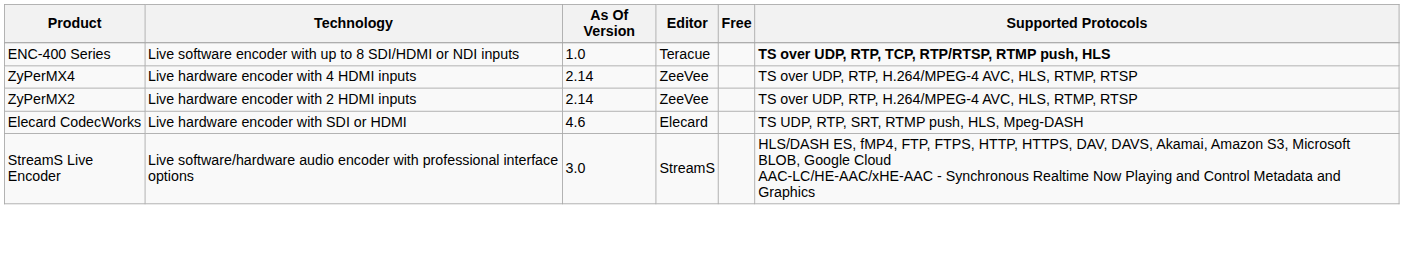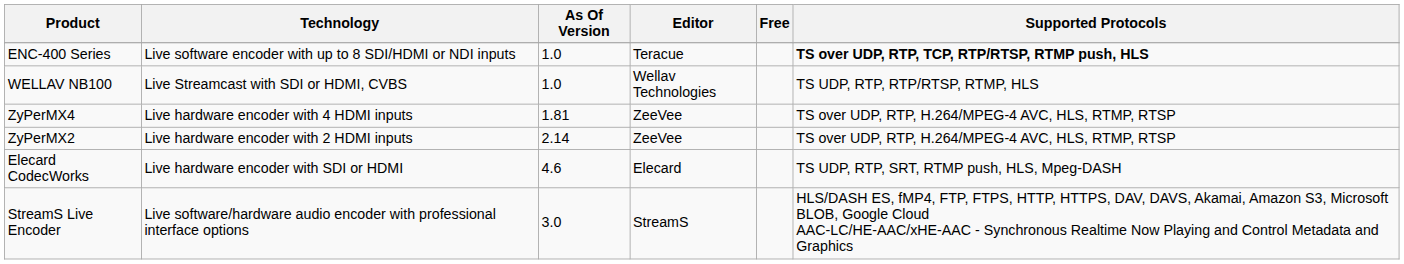 <table class="wikitable">
 <tr>
 <th>Product</th>
 <th>Technology</th>
 <th>As Of Version</th>
 <th>Editor</th>
 <th>Free</th>
 <th>Supported Protocols</th>
 </tr>
 <tr>
 </tr>
 <tr>
 <td>ENC-400 Series</td>
 <td>Live software encoder with up to 8 SDI/HDMI or NDI inputs</td>
 <td>1.0</td>
 <td>Teracue</td>
 <td></td>
 <td><strong>TS over UDP, RTP, TCP, RTP/RTSP, RTMP push, HLS</strong></td>
 </tr>
 <tr>
+<td>WELLAV NB100</td>
+<td>Live Streamcast with SDI or HDMI, CVBS</td>
+<td>1.0</td>
+<td>Wellav Technologies</td>
+<td></td>
+<td>TS UDP, RTP, RTP/RTSP, RTMP, HLS</td>
+</tr>
+<tr>
 <td>ZyPerMX4</td>
 <td>Live hardware encoder with 4 HDMI inputs</td>
-<td>2.14</td>
+<td>1.81</td>
 <td>ZeeVee</td>
 <td></td>
 <td>TS over UDP, RTP, H.264/MPEG-4 AVC, HLS, RTMP, RTSP</td>
 </tr>
 <tr>
 <td>ZyPerMX2</td>
 <td>Live hardware encoder with 2 HDMI inputs</td>
 <td>2.14</td>
 <td>ZeeVee</td>
 <td></td>
 <td>TS over UDP, RTP, H.264/MPEG-4 AVC, HLS, RTMP, RTSP</td>
 </tr>
 <tr>
 <td>Elecard CodecWorks</td>
 <td>Live hardware encoder with SDI or HDMI</td>
 <td>4.6</td>
 <td>Elecard</td>
 <td></td>
 <td>TS UDP, RTP, SRT, RTMP push, HLS, Mpeg-DASH</td>
 </tr>
 <tr>
 <td>StreamS Live Encoder</td>
 <td>Live software/hardware audio encoder with professional interface options</td>
 <td>3.0</td>
 <td>StreamS</td>
 <td></td>
 <td>HLS/DASH ES, fMP4, FTP, FTPS, HTTP, HTTPS, DAV, DAVS, Akamai, Amazon S3, Microsoft BLOB, Google Cloud <br> AAC-LC/HE-AAC/xHE-AAC - Synchronous Realtime Now Playing and Control Metadata and Graphics</td>
 </tr>
 </table>
